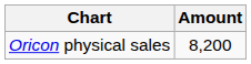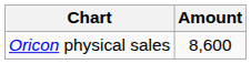 <table class="wikitable">
 <tr>
 <th>Chart</th>
 <th>Amount</th>
 </tr>
 <tr>
 <td><em><a href='#'>Oricon</a></em> physical sales</td>
-<td align="center">8,200</td>
+<td align="center">8,600</td>
 </tr>
 </table>
